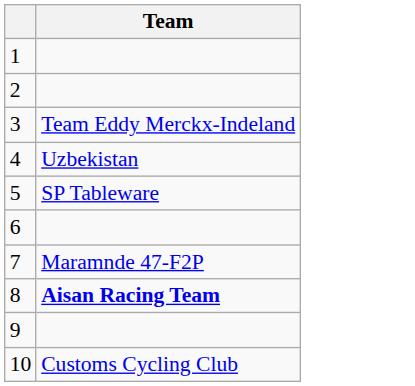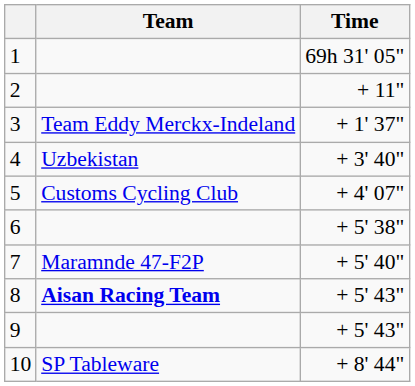 <table class=wikitable>
 <tr>
 <th></th>
 <th>Team</th>
+<th>Time</th>
 </tr>
 <tr>
 <td>1</td>
 <td></td>
+<td align=right>69h 31' 05"</td>
 </tr>
 <tr>
 <td>2</td>
 <td></td>
+<td align=right>+ 11"</td>
 </tr>
 <tr>
 <td>3</td>
 <td><a href='#'>Team Eddy Merckx-Indeland</a></td>
+<td align=right>+ 1' 37"</td>
 </tr>
 <tr>
 <td>4</td>
 <td><a href='#'>Uzbekistan</a></td>
+<td align=right>+ 3' 40"</td>
 </tr>
 <tr>
 <td>5</td>
-<td><a href='#'>SP Tableware</a></td>
+<td><a href='#'>Customs Cycling Club</a></td>
+<td align=right>+ 4' 07"</td>
 </tr>
 <tr>
 <td>6</td>
 <td></td>
+<td align=right>+ 5' 38"</td>
 </tr>
 <tr>
 <td>7</td>
 <td><a href='#'>Maramnde 47-F2P</a></td>
+<td align=right>+ 5' 40"</td>
 </tr>
 <tr>
 <td>8</td>
 <td><strong><a href='#'>Aisan Racing Team</a></strong></td>
+<td align=right>+ 5' 43"</td>
 </tr>
 <tr>
 <td>9</td>
 <td></td>
+<td align=right>+ 5' 43"</td>
 </tr>
 <tr>
 <td>10</td>
-<td><a href='#'>Customs Cycling Club</a></td>
+<td><a href='#'>SP Tableware</a></td>
+<td align=right>+ 8' 44"</td>
 </tr>
 </table>
